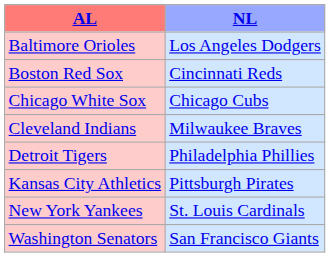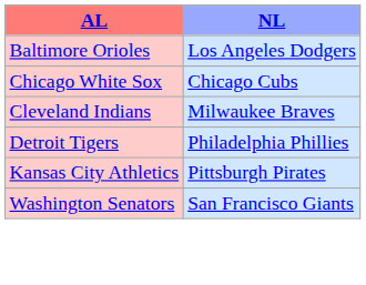 <table class="wikitable" style="font-size:100%;line-height:1.1;">
 <tr>
 <th style="background-color: #FF7B77;"><a href='#'>AL</a></th>
 <th style="background-color: #99A8FF;"><a href='#'>NL</a></th>
 </tr>
 <tr>
 <td style="background-color: #FFCCCC;"><a href='#'>Baltimore Orioles</a></td>
 <td style="background-color: #D0E7FF;"><a href='#'>Los Angeles Dodgers</a></td>
-</tr>
-<tr>
-<td style="background-color: #FFCCCC;"><a href='#'>Boston Red Sox</a></td>
-<td style="background-color: #D0E7FF;"><a href='#'>Cincinnati Reds</a></td>
 </tr>
 <tr>
 <td style="background-color: #FFCCCC;"><a href='#'>Chicago White Sox</a></td>
 <td style="background-color: #D0E7FF;"><a href='#'>Chicago Cubs</a></td>
 </tr>
 <tr>
 <td style="background-color: #FFCCCC;"><a href='#'>Cleveland Indians</a></td>
 <td style="background-color: #D0E7FF;"><a href='#'>Milwaukee Braves</a></td>
 </tr>
 <tr>
 <td style="background-color: #FFCCCC;"><a href='#'>Detroit Tigers</a></td>
 <td style="background-color: #D0E7FF;"><a href='#'>Philadelphia Phillies</a></td>
 </tr>
 <tr>
 <td style="background-color: #FFCCCC;"><a href='#'>Kansas City Athletics</a></td>
 <td style="background-color: #D0E7FF;"><a href='#'>Pittsburgh Pirates</a></td>
 </tr>
 <tr>
-<td style="background-color: #FFCCCC;"><a href='#'>New York Yankees</a></td>
-<td style="background-color: #D0E7FF;"><a href='#'>St. Louis Cardinals</a></td>
-</tr>
-<tr>
 <td style="background-color: #FFCCCC;"><a href='#'>Washington Senators</a></td>
 <td style="background-color: #D0E7FF;"><a href='#'>San Francisco Giants</a></td>
 </tr>
 </table>
